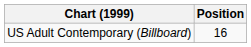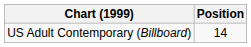 <table class="wikitable">
 <tr>
 <th>Chart (1999)</th>
 <th>Position</th>
 </tr>
 <tr>
 <td>US Adult Contemporary (<em>Billboard</em>)</td>
-<td align="center">16</td>
+<td align="center">14</td>
 </tr>
 </table>
